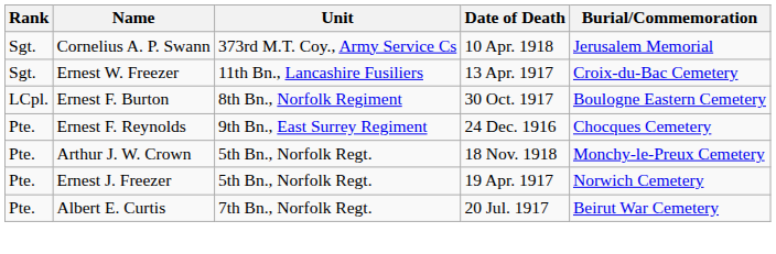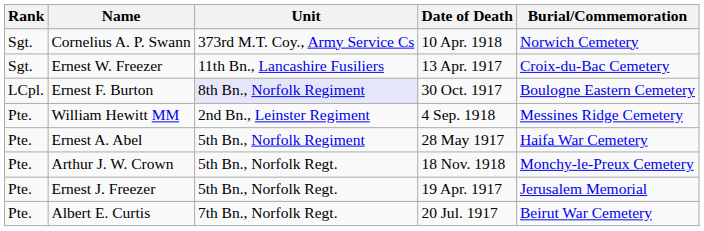 <table class="wikitable">
 <tr>
 <th>Rank</th>
 <th>Name</th>
 <th>Unit</th>
 <th>Date of Death</th>
 <th>Burial/Commemoration</th>
 </tr>
 <tr>
 <td>Sgt.</td>
 <td>Cornelius A. P. Swann</td>
 <td>373rd M.T. Coy., <a href='#'>Army Service Cs</a></td>
 <td>10 Apr. 1918</td>
-<td><a href='#'>Jerusalem Memorial</a></td>
+<td><a href='#'>Norwich Cemetery</a></td>
 </tr>
 <tr>
 <td>Sgt.</td>
 <td>Ernest W. Freezer</td>
 <td>11th Bn., <a href='#'>Lancashire Fusiliers</a></td>
 <td>13 Apr. 1917</td>
 <td><a href='#'>Croix-du-Bac Cemetery</a></td>
 </tr>
 <tr>
 <td>LCpl.</td>
 <td>Ernest F. Burton</td>
-<td>8th Bn., <a href='#'>Norfolk Regiment</a></td>
+<td style="background: lavender;">8th Bn., <a href='#'>Norfolk Regiment</a></td>
 <td>30 Oct. 1917</td>
 <td><a href='#'>Boulogne Eastern Cemetery</a></td>
 </tr>
 <tr>
 <td>Pte.</td>
-<td>Ernest F. Reynolds</td>
-<td>9th Bn., <a href='#'>East Surrey Regiment</a></td>
-<td>24 Dec. 1916</td>
-<td><a href='#'>Chocques Cemetery</a></td>
+<td>William Hewitt <a href='#'>MM</a></td>
+<td>2nd Bn., <a href='#'>Leinster Regiment</a></td>
+<td>4 Sep. 1918</td>
+<td><a href='#'>Messines Ridge Cemetery</a></td>
+</tr>
+<tr>
+<td>Pte.</td>
+<td>Ernest A. Abel</td>
+<td>5th Bn., <a href='#'>Norfolk Regiment</a></td>
+<td>28 May 1917</td>
+<td><a href='#'>Haifa War Cemetery</a></td>
 </tr>
 <tr>
 <td>Pte.</td>
 <td>Arthur J. W. Crown</td>
 <td>5th Bn., Norfolk Regt.</td>
 <td>18 Nov. 1918</td>
 <td><a href='#'>Monchy-le-Preux Cemetery</a></td>
 </tr>
 <tr>
 <td>Pte.</td>
 <td>Ernest J. Freezer</td>
 <td>5th Bn., Norfolk Regt.</td>
 <td>19 Apr. 1917</td>
-<td><a href='#'>Norwich Cemetery</a></td>
+<td><a href='#'>Jerusalem Memorial</a></td>
 </tr>
 <tr>
 <td>Pte.</td>
 <td>Albert E. Curtis</td>
 <td>7th Bn., Norfolk Regt.</td>
 <td>20 Jul. 1917</td>
 <td><a href='#'>Beirut War Cemetery</a></td>
 </tr>
 </table>
